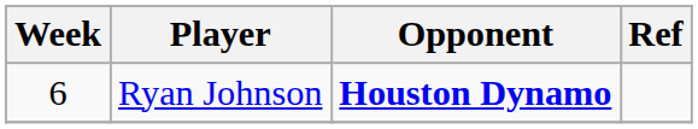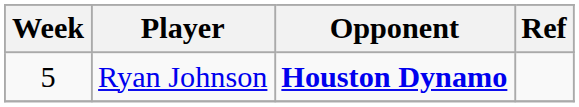 <table class=wikitable>
 <tr>
 <th>Week</th>
 <th>Player</th>
 <th>Opponent</th>
 <th>Ref</th>
 </tr>
 <tr>
-<td align=center>6</td>
+<td align=center>5</td>
 <td> <a href='#'>Ryan Johnson</a></td>
 <td><strong><a href='#'>Houston Dynamo</a></strong></td>
 <td></td>
 </tr>
 <tr>
 </tr>
 </table>
